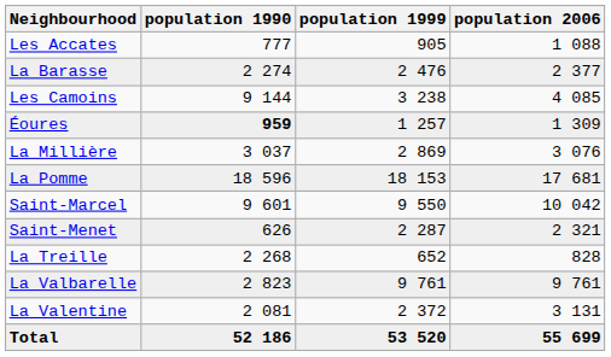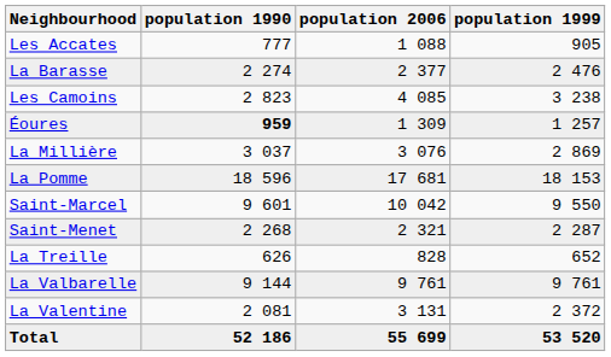 <table table class="wikitable">
 <tr>
 <th>Neighbourhood</th>
 <th>population 1990</th>
+<th>population 2006</th>
 <th>population 1999</th>
-<th>population 2006</th>
 </tr>
 <tr>
 <td><a href='#'>Les Accates</a></td>
 <td style="text-align:right;">777</td>
+<td style="text-align:right;">1 088</td>
 <td style="text-align:right;">905</td>
-<td style="text-align:right;">1 088</td>
 </tr>
 <tr style="background:#EFEFEF">
 <td><a href='#'>La Barasse</a></td>
 <td style="text-align:right;">2 274</td>
+<td style="text-align:right;">2 377</td>
 <td style="text-align:right;">2 476</td>
-<td style="text-align:right;">2 377</td>
 </tr>
 <tr>
 <td><a href='#'>Les Camoins</a></td>
-<td style="text-align:right;">9 144</td>
+<td style="text-align:right;">2 823</td>
+<td style="text-align:right;">4 085</td>
 <td style="text-align:right;">3 238</td>
-<td style="text-align:right;">4 085</td>
 </tr>
 <tr style="background:#EFEFEF">
 <td><a href='#'>Éoures</a></td>
 <td style="text-align:right;"><strong>959</strong></td>
+<td style="text-align:right;">1 309</td>
 <td style="text-align:right;">1 257</td>
-<td style="text-align:right;">1 309</td>
 </tr>
 <tr>
 <td><a href='#'>La Millière</a></td>
 <td style="text-align:right;">3 037</td>
+<td style="text-align:right;">3 076</td>
 <td style="text-align:right;">2 869</td>
-<td style="text-align:right;">3 076</td>
 </tr>
 <tr style="background:#EFEFEF">
 <td><a href='#'>La Pomme</a></td>
 <td style="text-align:right;">18 596</td>
+<td style="text-align:right;">17 681</td>
 <td style="text-align:right;">18 153</td>
-<td style="text-align:right;">17 681</td>
 </tr>
 <tr>
 <td><a href='#'>Saint-Marcel</a></td>
 <td style="text-align:right;">9 601</td>
+<td style="text-align:right;">10 042</td>
 <td style="text-align:right;">9 550</td>
-<td style="text-align:right;">10 042</td>
 </tr>
 <tr style="background:#EFEFEF">
 <td><a href='#'>Saint-Menet</a></td>
-<td style="text-align:right;">626</td>
+<td style="text-align:right;">2 268</td>
+<td style="text-align:right;">2 321</td>
 <td style="text-align:right;">2 287</td>
-<td style="text-align:right;">2 321</td>
 </tr>
 <tr>
 <td><a href='#'>La Treille</a></td>
-<td style="text-align:right;">2 268</td>
+<td style="text-align:right;">626</td>
+<td style="text-align:right;">828</td>
 <td style="text-align:right;">652</td>
-<td style="text-align:right;">828</td>
 </tr>
 <tr style="background:#EFEFEF">
 <td><a href='#'>La Valbarelle</a></td>
-<td style="text-align:right;">2 823</td>
+<td style="text-align:right;">9 144</td>
 <td style="text-align:right;">9 761</td>
 <td style="text-align:right;">9 761</td>
 </tr>
 <tr>
 <td><a href='#'>La Valentine</a></td>
 <td style="text-align:right;">2 081</td>
+<td style="text-align:right;">3 131</td>
 <td style="text-align:right;">2 372</td>
-<td style="text-align:right;">3 131</td>
 </tr>
 <tr style="background:#EFEFEF">
 <td><strong>Total</strong></td>
 <td style="text-align:right;"><strong>52 186</strong></td>
+<td style="text-align:right;"><strong>55 699</strong></td>
 <td style="text-align:right;"><strong>53 520</strong></td>
-<td style="text-align:right;"><strong>55 699</strong></td>
 </tr>
 </table>
